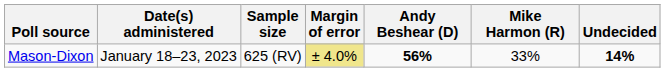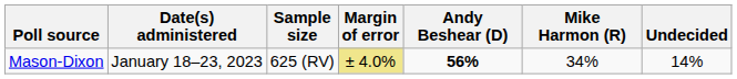 <table class="wikitable" style="font-size:90%;text-align:center;">
 <tr style="vertical-align:bottom">
 <th>Poll source</th>
 <th>Date(s)<br>administered</th>
 <th>Sample<br>size</th>
 <th>Margin<br>of error</th>
 <th style="width:100px;">Andy<br>Beshear (D)</th>
 <th style="width:100px;">Mike<br>Harmon (R)</th>
 <th>Undecided</th>
 </tr>
 <tr>
 <td style="text-align:left;"><a href='#'>Mason-Dixon</a></td>
 <td>January 18–23, 2023</td>
 <td>625 (RV)</td>
 <td style="background: khaki;">± 4.0%</td>
 <td><strong>56%</strong></td>
-<td>33%</td>
-<td><strong>14%</strong></td>
+<td>34%</td>
+<td>14%</td>
 </tr>
 </table>
